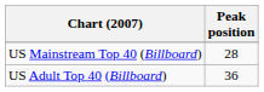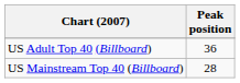 <table class="wikitable sortable plainrowheaders">
 <tr>
 <th>Chart (2007)</th>
 <th>Peak<br>position</th>
 </tr>
 <tr>
 </tr>
 <tr>
 </tr>
 <tr>
+<td>US <a href='#'>Adult Top 40</a> <a href='#'>(<em>Billboard</em></a>)</td>
+<td style="text-align:center">36</td>
+</tr>
+<tr>
 <td>US <a href='#'>Mainstream Top 40</a> (<a href='#'><em>Billboard</em></a>)</td>
 <td style="text-align:center">28</td>
 </tr>
-<tr>
-<td>US <a href='#'>Adult Top 40</a> <a href='#'>(<em>Billboard</em></a>)</td>
-<td style="text-align:center">36</td>
-</tr>
 </table>
